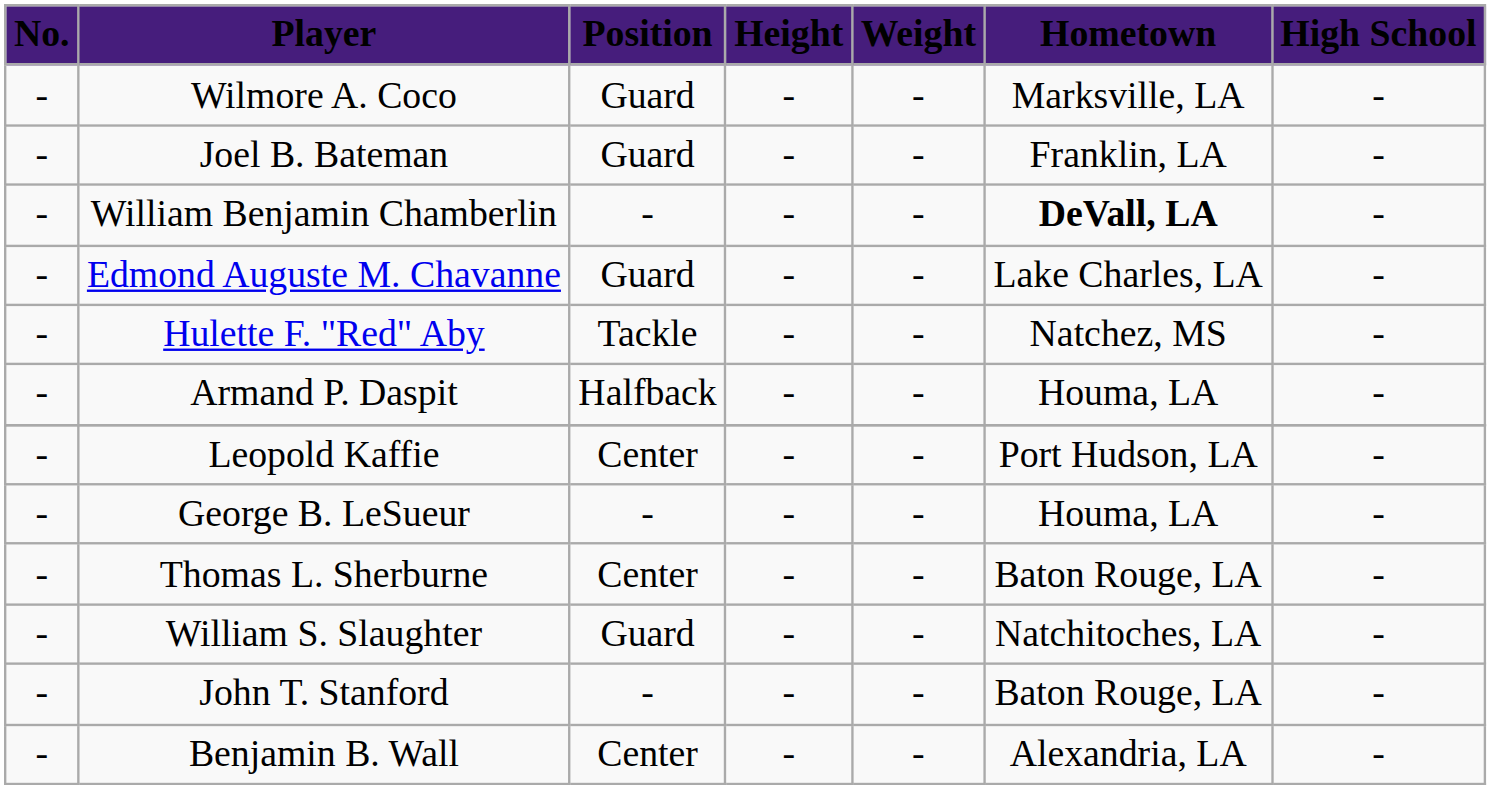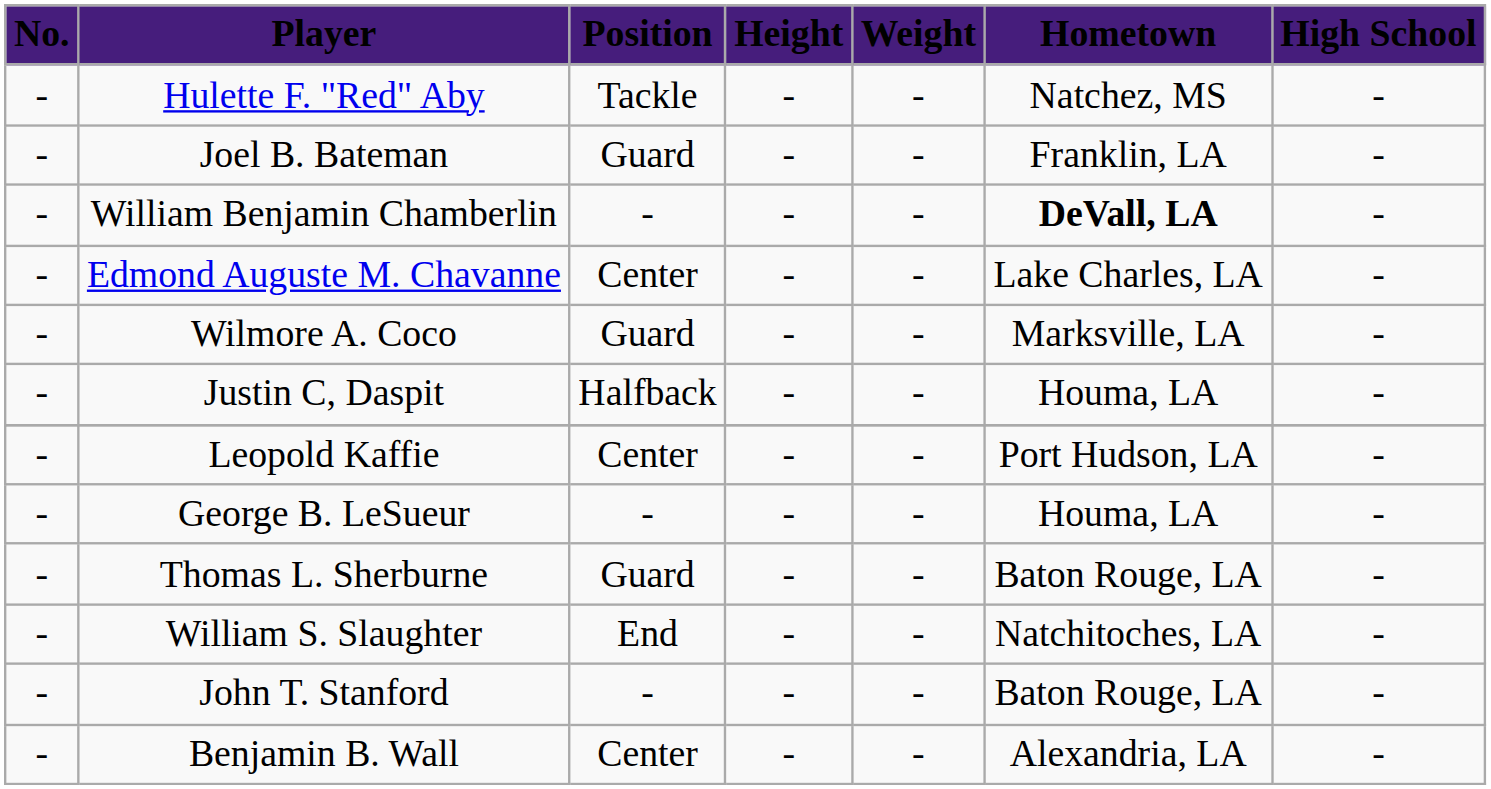 <table class="wikitable">
 <tr style="text-align:center;">
 <th style="background:#461d7c;" align="center"><span>No.</span></th>
 <th style="background:#461d7c;" align="center"><span>Player</span></th>
 <th style="background:#461d7c;" align="center"><span>Position</span></th>
 <th style="background:#461d7c;" align="center"><span>Height</span></th>
 <th style="background:#461d7c;" align="center"><span>Weight</span></th>
 <th style="background:#461d7c;" align="center"><span>Hometown</span></th>
 <th style="background:#461d7c;" align="center"><span>High School</span></th>
 </tr>
 <tr style="text-align:center;">
 <td>-</td>
-<td>Wilmore A. Coco</td>
-<td>Guard</td>
+<td><a href='#'>Hulette F. "Red" Aby</a></td>
+<td>Tackle</td>
 <td>-</td>
 <td>-</td>
-<td>Marksville, LA</td>
+<td>Natchez, MS</td>
 <td>-</td>
 </tr>
 <tr style="text-align:center;">
 <td>-</td>
 <td>Joel B. Bateman</td>
 <td>Guard</td>
 <td>-</td>
 <td>-</td>
 <td>Franklin, LA</td>
 <td>-</td>
 </tr>
 <tr style="text-align:center;">
 <td>-</td>
 <td>William Benjamin Chamberlin</td>
 <td>-</td>
 <td>-</td>
 <td>-</td>
 <td><strong>DeVall, LA</strong></td>
 <td>-</td>
 </tr>
 <tr style="text-align:center;">
 <td>-</td>
 <td><a href='#'>Edmond Auguste M. Chavanne</a></td>
-<td>Guard</td>
+<td>Center</td>
 <td>-</td>
 <td>-</td>
 <td>Lake Charles, LA</td>
 <td>-</td>
 </tr>
 <tr style="text-align:center;">
 <td>-</td>
-<td><a href='#'>Hulette F. "Red" Aby</a></td>
-<td>Tackle</td>
+<td>Wilmore A. Coco</td>
+<td>Guard</td>
 <td>-</td>
 <td>-</td>
-<td>Natchez, MS</td>
+<td>Marksville, LA</td>
 <td>-</td>
 </tr>
 <tr style="text-align:center;">
 <td>-</td>
-<td>Armand P. Daspit</td>
+<td>Justin C, Daspit</td>
 <td>Halfback</td>
 <td>-</td>
 <td>-</td>
 <td>Houma, LA</td>
 <td>-</td>
 </tr>
 <tr style="text-align:center;">
 </tr>
 <tr style="text-align:center;">
 <td>-</td>
 <td>Leopold Kaffie</td>
 <td>Center</td>
 <td>-</td>
 <td>-</td>
 <td>Port Hudson, LA</td>
 <td>-</td>
 </tr>
 <tr style="text-align:center;">
 <td>-</td>
 <td>George B. LeSueur</td>
 <td>-</td>
 <td>-</td>
 <td>-</td>
 <td>Houma, LA</td>
 <td>-</td>
 </tr>
 <tr style="text-align:center;">
 <td>-</td>
 <td>Thomas L. Sherburne</td>
-<td>Center</td>
+<td>Guard</td>
 <td>-</td>
 <td>-</td>
 <td>Baton Rouge, LA</td>
 <td>-</td>
 </tr>
 <tr style="text-align:center;">
 <td>-</td>
 <td>William S. Slaughter</td>
-<td>Guard</td>
+<td>End</td>
 <td>-</td>
 <td>-</td>
 <td>Natchitoches, LA</td>
 <td>-</td>
 </tr>
 <tr style="text-align:center;">
 <td>-</td>
 <td>John T. Stanford</td>
 <td>-</td>
 <td>-</td>
 <td>-</td>
 <td>Baton Rouge, LA</td>
 <td>-</td>
 </tr>
 <tr style="text-align:center;">
 <td>-</td>
 <td>Benjamin B. Wall</td>
 <td>Center</td>
 <td>-</td>
 <td>-</td>
 <td>Alexandria, LA</td>
 <td>-</td>
 </tr>
 </table>
